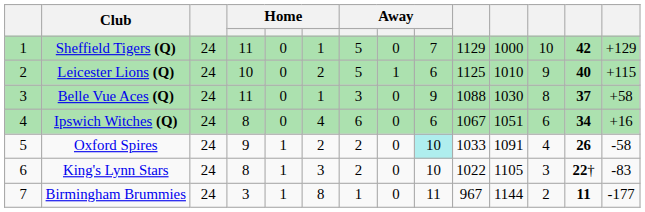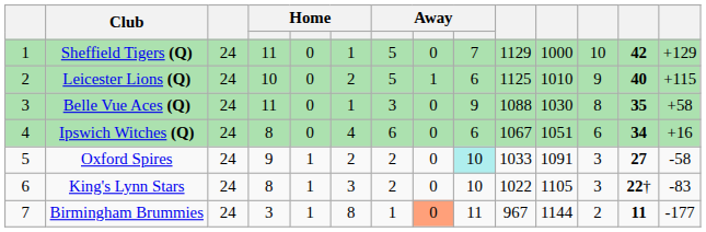 <table class="wikitable" style="text-align:center; font-size:85%">
 <tr>
 <th rowspan="2" style="width:28px;"></th>
 <th rowspan=2>Club</th>
 <th rowspan="2" style="width:28px;"></th>
 <th colspan=3>Home</th>
 <th colspan=3>Away</th>
 <th rowspan="2" style="width:28px;"></th>
 <th rowspan="2" style="width:28px;"></th>
 <th rowspan="2" style="width:28px;"></th>
 <th rowspan="2" style="width:28px;"></th>
 <th rowspan="2" style="width:28px;"></th>
 </tr>
 <tr>
 <th width=28></th>
 <th width=28></th>
 <th width=28></th>
 <th width=28></th>
 <th width=28></th>
 <th width=28></th>
 </tr>
 <tr style="background:#ACE1AF;">
 <td align="center">1</td>
 <td><a href='#'>Sheffield Tigers</a> <strong>(Q)</strong></td>
 <td align="center">24</td>
 <td align="center">11</td>
 <td align="center">0</td>
 <td align="center">1</td>
 <td align="center">5</td>
 <td align="center">0</td>
 <td align="center">7</td>
 <td align="center">1129</td>
 <td align="center">1000</td>
 <td align="center">10</td>
 <td align="center"><strong>42</strong></td>
 <td align="center">+129</td>
 </tr>
 <tr style="background:#ACE1AF;">
 <td align="center">2</td>
 <td><a href='#'>Leicester Lions</a> <strong>(Q)</strong></td>
 <td align="center">24</td>
 <td align="center">10</td>
 <td align="center">0</td>
 <td align="center">2</td>
 <td align="center">5</td>
 <td align="center">1</td>
 <td align="center">6</td>
 <td align="center">1125</td>
 <td align="center">1010</td>
 <td align="center">9</td>
 <td align="center"><strong>40</strong></td>
 <td align="center">+115</td>
 </tr>
 <tr style="background:#ACE1AF;">
 <td align="center">3</td>
 <td><a href='#'>Belle Vue Aces</a> <strong>(Q)</strong></td>
 <td align="center">24</td>
 <td align="center">11</td>
 <td align="center">0</td>
 <td align="center">1</td>
 <td align="center">3</td>
 <td align="center">0</td>
 <td align="center">9</td>
 <td align="center">1088</td>
 <td align="center">1030</td>
 <td align="center">8</td>
-<td align="center"><strong>37</strong></td>
+<td align="center"><strong>35</strong></td>
 <td align="center">+58</td>
 </tr>
 <tr style="background:#ACE1AF;">
 <td align="center">4</td>
 <td><a href='#'>Ipswich Witches</a> <strong>(Q)</strong></td>
 <td align="center">24</td>
 <td align="center">8</td>
 <td align="center">0</td>
 <td align="center">4</td>
 <td align="center">6</td>
 <td align="center">0</td>
 <td align="center">6</td>
 <td align="center">1067</td>
 <td align="center">1051</td>
 <td align="center">6</td>
 <td align="center"><strong>34</strong></td>
 <td align="center">+16</td>
 </tr>
 <tr>
 <td align="center">5</td>
 <td><a href='#'>Oxford Spires</a></td>
 <td align="center">24</td>
 <td align="center">9</td>
 <td align="center">1</td>
 <td align="center">2</td>
 <td align="center">2</td>
 <td align="center">0</td>
 <td align="center" style="background: paleturquoise;">10</td>
 <td align="center">1033</td>
 <td align="center">1091</td>
-<td align="center">4</td>
-<td align="center"><strong>26</strong></td>
+<td align="center">3</td>
+<td align="center"><strong>27</strong></td>
 <td align="center">-58</td>
 </tr>
 <tr>
 <td align="center">6</td>
 <td><a href='#'>King's Lynn Stars</a></td>
 <td align="center">24</td>
 <td align="center">8</td>
 <td align="center">1</td>
 <td align="center">3</td>
 <td align="center">2</td>
 <td align="center">0</td>
 <td align="center">10</td>
 <td align="center">1022</td>
 <td align="center">1105</td>
 <td align="center">3</td>
 <td align="center"><strong>22</strong>†</td>
 <td align="center">-83</td>
 </tr>
 <tr>
 <td align="center">7</td>
 <td><a href='#'>Birmingham Brummies</a></td>
 <td align="center">24</td>
 <td align="center">3</td>
 <td align="center">1</td>
 <td align="center">8</td>
 <td align="center">1</td>
-<td align="center">0</td>
+<td align="center" style="background: lightsalmon;">0</td>
 <td align="center">11</td>
 <td align="center">967</td>
 <td align="center">1144</td>
 <td align="center">2</td>
 <td align="center"><strong>11</strong></td>
 <td align="center">-177</td>
 </tr>
 </table>
